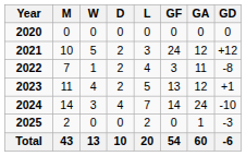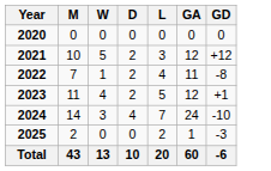 <table class="wikitable" style="text-align: center">
 <tr>
 <th width=60>Year</th>
 <th width=30>M</th>
 <th width=30>W</th>
 <th width=30>D</th>
 <th width=30>L</th>
-<th width=30>GF</th>
 <th width=30>GA</th>
 <th width=30>GD</th>
 </tr>
 <tr>
 <td><strong>2020</strong></td>
-<td>0</td>
 <td>0</td>
 <td>0</td>
 <td>0</td>
 <td>0</td>
 <td>0</td>
 <td>0</td>
 </tr>
 <tr>
 <td><strong>2021</strong></td>
 <td>10</td>
 <td>5</td>
 <td>2</td>
 <td>3</td>
-<td>24</td>
 <td>12</td>
 <td>+12</td>
 </tr>
 <tr>
 <td><strong>2022</strong></td>
 <td>7</td>
 <td>1</td>
 <td>2</td>
 <td>4</td>
-<td>3</td>
 <td>11</td>
 <td>-8</td>
 </tr>
 <tr>
 <td><strong>2023</strong></td>
 <td>11</td>
 <td>4</td>
 <td>2</td>
 <td>5</td>
-<td>13</td>
 <td>12</td>
 <td>+1</td>
 </tr>
 <tr>
 <td><strong>2024</strong></td>
 <td>14</td>
 <td>3</td>
 <td>4</td>
 <td>7</td>
-<td>14</td>
 <td>24</td>
 <td>-10</td>
 </tr>
 <tr>
 <td><strong>2025</strong></td>
 <td>2</td>
 <td>0</td>
 <td>0</td>
 <td>2</td>
-<td>0</td>
 <td>1</td>
 <td>-3</td>
 </tr>
 <tr>
 <th>Total</th>
 <th>43</th>
 <th>13</th>
 <th>10</th>
 <th>20</th>
-<th>54</th>
 <th>60</th>
 <th>-6</th>
 </tr>
 </table>
